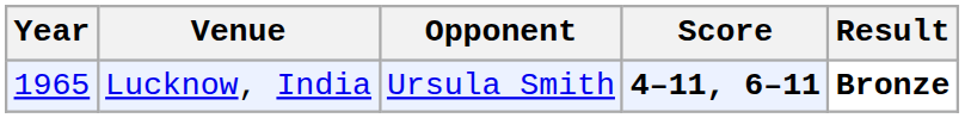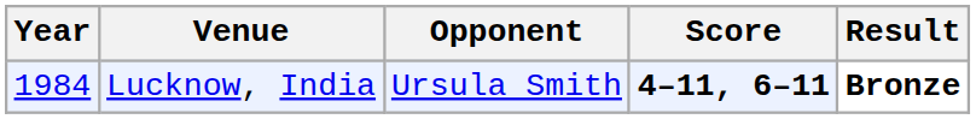 <table class="sortable wikitable" style="font-size: 90%;">
 <tr>
 <th>Year</th>
 <th>Venue</th>
 <th>Opponent</th>
 <th>Score</th>
 <th>Result</th>
 </tr>
 <tr style="background:#ECF2FF">
-<td align="center"><a href='#'>1965</a></td>
+<td align="center"><a href='#'>1984</a></td>
 <td align="left"><a href='#'>Lucknow</a>, <a href='#'>India</a></td>
 <td align="left"> <a href='#'>Ursula Smith</a></td>
 <td align="left"><strong>4–11, 6–11</strong></td>
 <td style="text-align:left; background:white"> <strong>Bronze</strong></td>
 </tr>
 </table>
